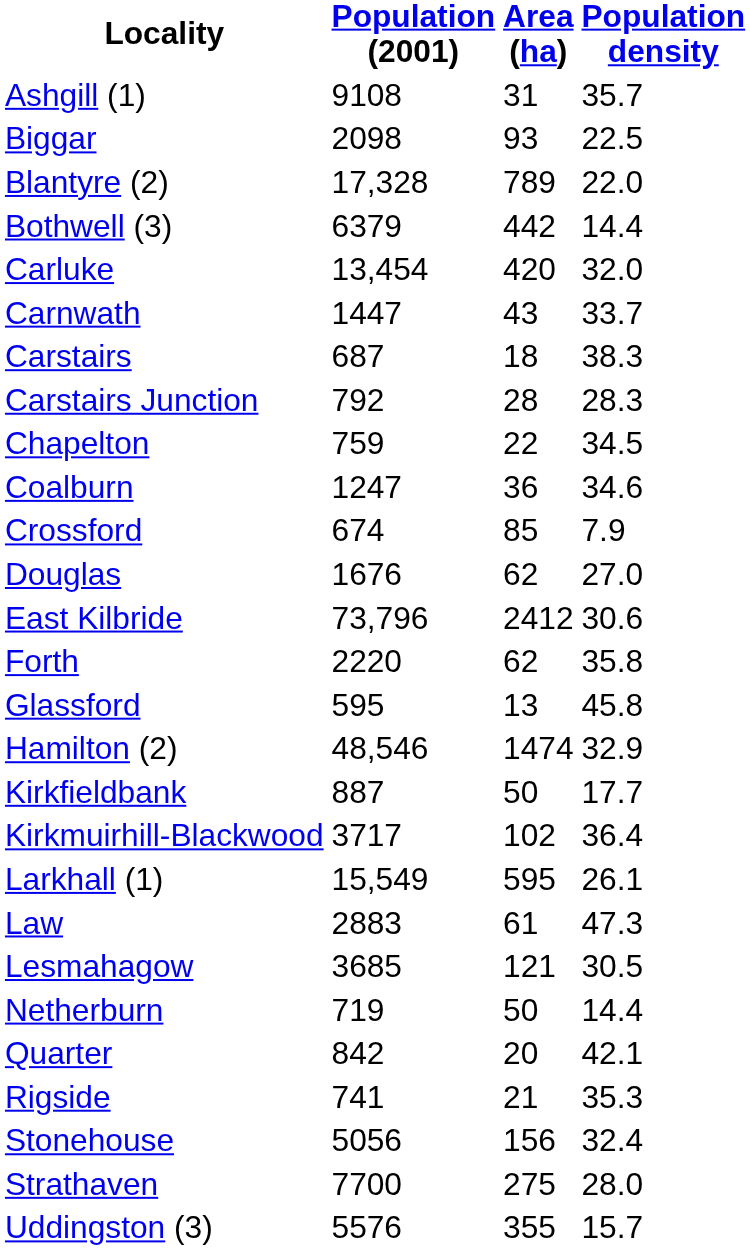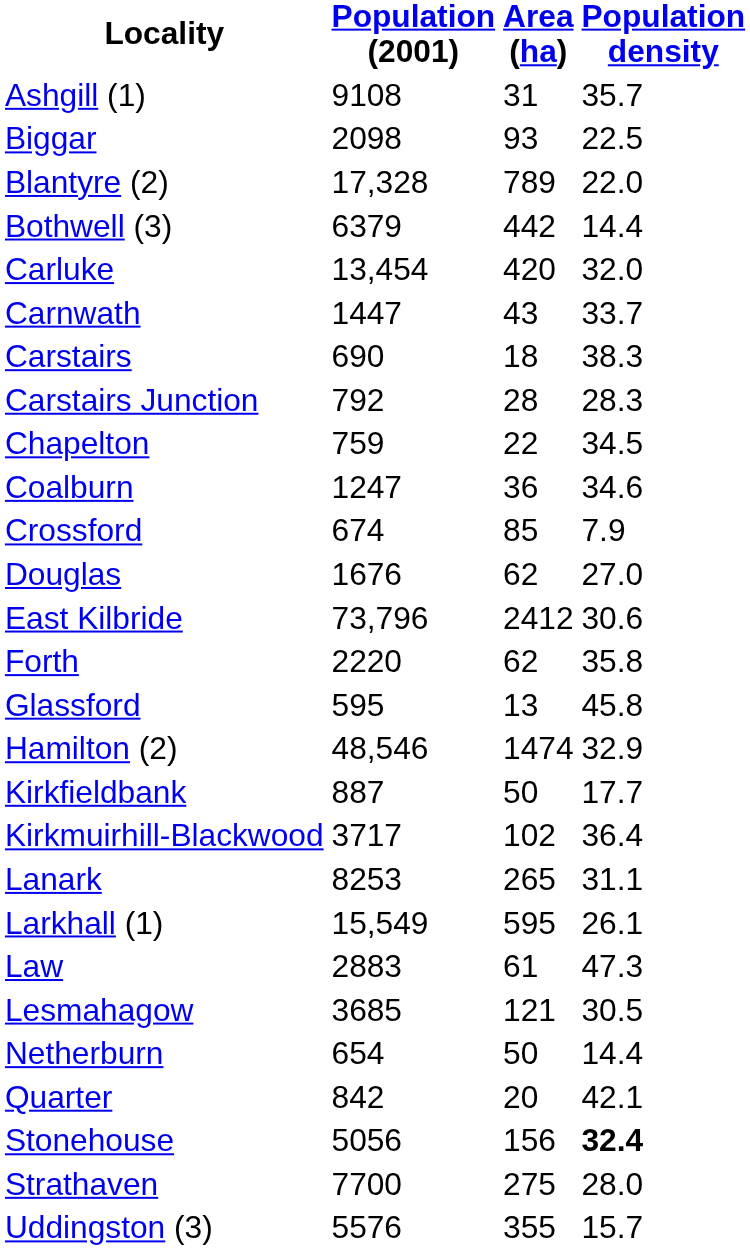 <table>
 <tr>
 <th>Locality</th>
 <th><a href='#'>Population</a><br>(2001)</th>
 <th><a href='#'>Area</a><br>(<a href='#'>ha</a>)</th>
 <th><a href='#'>Population<br>density</a></th>
 </tr>
 <tr>
 <td><a href='#'>Ashgill</a> (1)</td>
 <td>9108</td>
 <td>31</td>
 <td>35.7</td>
 </tr>
 <tr>
 <td><a href='#'>Biggar</a></td>
 <td>2098</td>
 <td>93</td>
 <td>22.5</td>
 </tr>
 <tr>
 <td><a href='#'>Blantyre</a> (2)</td>
 <td>17,328</td>
 <td>789</td>
 <td>22.0</td>
 </tr>
 <tr>
 <td><a href='#'>Bothwell</a> (3)</td>
 <td>6379</td>
 <td>442</td>
 <td>14.4</td>
 </tr>
 <tr>
 <td><a href='#'>Carluke</a></td>
 <td>13,454</td>
 <td>420</td>
 <td>32.0</td>
 </tr>
 <tr>
 <td><a href='#'>Carnwath</a></td>
 <td>1447</td>
 <td>43</td>
 <td>33.7</td>
 </tr>
 <tr>
 <td><a href='#'>Carstairs</a></td>
-<td>687</td>
+<td>690</td>
 <td>18</td>
 <td>38.3</td>
 </tr>
 <tr>
 <td><a href='#'>Carstairs Junction</a></td>
 <td>792</td>
 <td>28</td>
 <td>28.3</td>
 </tr>
 <tr>
 <td><a href='#'>Chapelton</a></td>
 <td>759</td>
 <td>22</td>
 <td>34.5</td>
 </tr>
 <tr>
 <td><a href='#'>Coalburn</a></td>
 <td>1247</td>
 <td>36</td>
 <td>34.6</td>
 </tr>
 <tr>
 <td><a href='#'>Crossford</a></td>
 <td>674</td>
 <td>85</td>
 <td>7.9</td>
 </tr>
 <tr>
 <td><a href='#'>Douglas</a></td>
 <td>1676</td>
 <td>62</td>
 <td>27.0</td>
 </tr>
 <tr>
 <td><a href='#'>East Kilbride</a></td>
 <td>73,796</td>
 <td>2412</td>
 <td>30.6</td>
 </tr>
 <tr>
 <td><a href='#'>Forth</a></td>
 <td>2220</td>
 <td>62</td>
 <td>35.8</td>
 </tr>
 <tr>
 <td><a href='#'>Glassford</a></td>
 <td>595</td>
 <td>13</td>
 <td>45.8</td>
 </tr>
 <tr>
 <td><a href='#'>Hamilton</a> (2)</td>
 <td>48,546</td>
 <td>1474</td>
 <td>32.9</td>
 </tr>
 <tr>
 <td><a href='#'>Kirkfieldbank</a></td>
 <td>887</td>
 <td>50</td>
 <td>17.7</td>
 </tr>
 <tr>
 <td><a href='#'>Kirkmuirhill-Blackwood</a></td>
 <td>3717</td>
 <td>102</td>
 <td>36.4</td>
 </tr>
 <tr>
+<td><a href='#'>Lanark</a></td>
+<td>8253</td>
+<td>265</td>
+<td>31.1</td>
+</tr>
+<tr>
 <td><a href='#'>Larkhall</a> (1)</td>
 <td>15,549</td>
 <td>595</td>
 <td>26.1</td>
 </tr>
 <tr>
 <td><a href='#'>Law</a></td>
 <td>2883</td>
 <td>61</td>
 <td>47.3</td>
 </tr>
 <tr>
 <td><a href='#'>Lesmahagow</a></td>
 <td>3685</td>
 <td>121</td>
 <td>30.5</td>
 </tr>
 <tr>
 <td><a href='#'>Netherburn</a></td>
-<td>719</td>
+<td>654</td>
 <td>50</td>
 <td>14.4</td>
 </tr>
 <tr>
 <td><a href='#'>Quarter</a></td>
 <td>842</td>
 <td>20</td>
 <td>42.1</td>
 </tr>
 <tr>
-<td><a href='#'>Rigside</a></td>
-<td>741</td>
-<td>21</td>
-<td>35.3</td>
-</tr>
-<tr>
 <td><a href='#'>Stonehouse</a></td>
 <td>5056</td>
 <td>156</td>
-<td>32.4</td>
+<td><strong>32.4</strong></td>
 </tr>
 <tr>
 <td><a href='#'>Strathaven</a></td>
 <td>7700</td>
 <td>275</td>
 <td>28.0</td>
 </tr>
 <tr>
 <td><a href='#'>Uddingston</a> (3)</td>
 <td>5576</td>
 <td>355</td>
 <td>15.7</td>
 </tr>
 <tr>
 </tr>
 </table>
